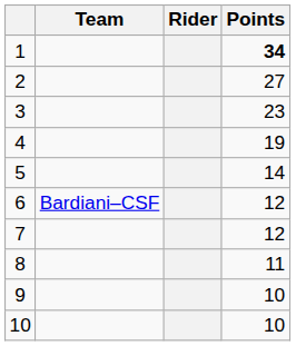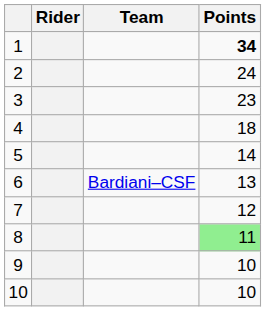 <table class="wikitable plainrowheaders">
 <tr>
 <th></th>
+<th>Rider</th>
 <th>Team</th>
-<th>Rider</th>
 <th>Points</th>
 </tr>
 <tr>
 <td style="text-align:center;">1</td>
+<th scope="row"> </th>
 <td></td>
-<th scope="row"> </th>
 <td style="text-align:right;"><strong>34</strong></td>
 </tr>
 <tr>
 <td style="text-align:center;">2</td>
+<th scope="row"></th>
 <td></td>
-<th scope="row"></th>
-<td style="text-align:right;">27</td>
+<td style="text-align:right;">24</td>
 </tr>
 <tr>
 <td style="text-align:center;">3</td>
+<th scope="row"> </th>
 <td></td>
-<th scope="row"> </th>
 <td style="text-align:right;">23</td>
 </tr>
 <tr>
 <td style="text-align:center;">4</td>
+<th scope="row"></th>
 <td></td>
-<th scope="row"></th>
-<td style="text-align:right;">19</td>
+<td style="text-align:right;">18</td>
 </tr>
 <tr>
 <td style="text-align:center;">5</td>
+<th scope="row"></th>
 <td></td>
-<th scope="row"></th>
 <td style="text-align:right;">14</td>
 </tr>
 <tr>
 <td style="text-align:center;">6</td>
+<th scope="row"></th>
 <td><a href='#'>Bardiani–CSF</a></td>
-<th scope="row"></th>
-<td style="text-align:right;">12</td>
+<td style="text-align:right;">13</td>
 </tr>
 <tr>
 <td style="text-align:center;">7</td>
+<th scope="row"></th>
 <td></td>
-<th scope="row"></th>
 <td style="text-align:right;">12</td>
 </tr>
 <tr>
 <td style="text-align:center;">8</td>
+<th scope="row"></th>
 <td></td>
-<th scope="row"></th>
-<td style="text-align:right;">11</td>
+<td style="background: lightgreen; text-align:right;">11</td>
 </tr>
 <tr>
 <td style="text-align:center;">9</td>
+<th scope="row"></th>
 <td></td>
-<th scope="row"></th>
 <td style="text-align:right;">10</td>
 </tr>
 <tr>
 <td style="text-align:center;">10</td>
+<th scope="row"></th>
 <td></td>
-<th scope="row"></th>
 <td style="text-align:right;">10</td>
 </tr>
 </table>
